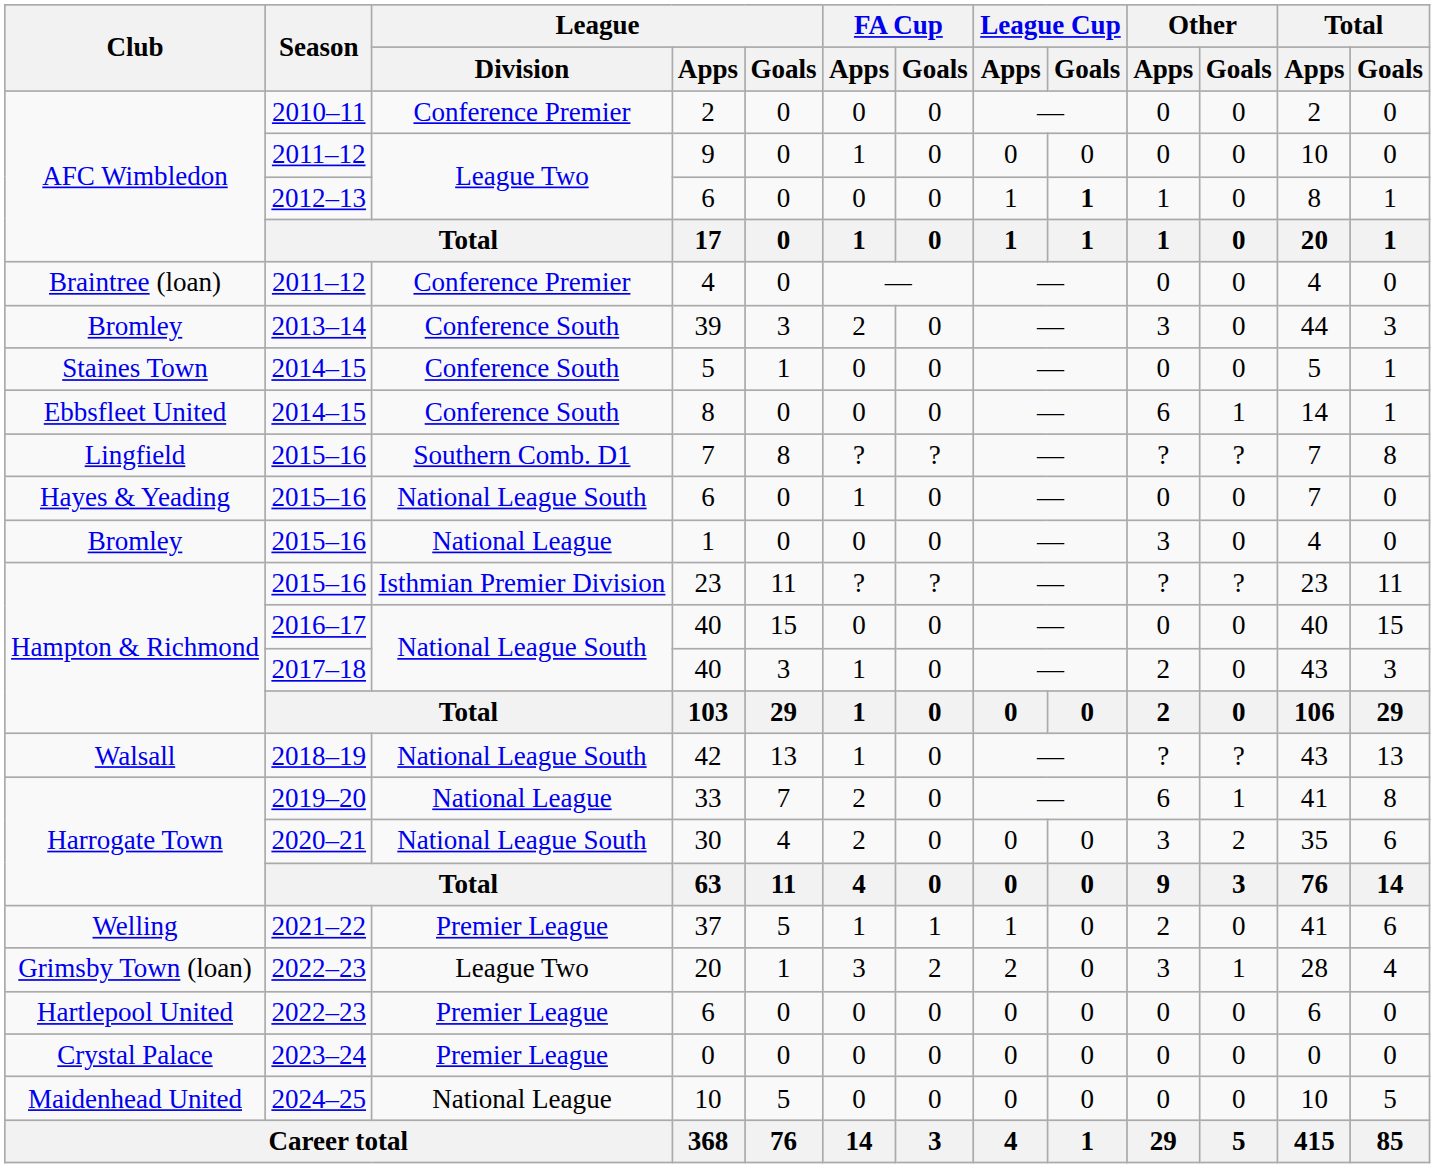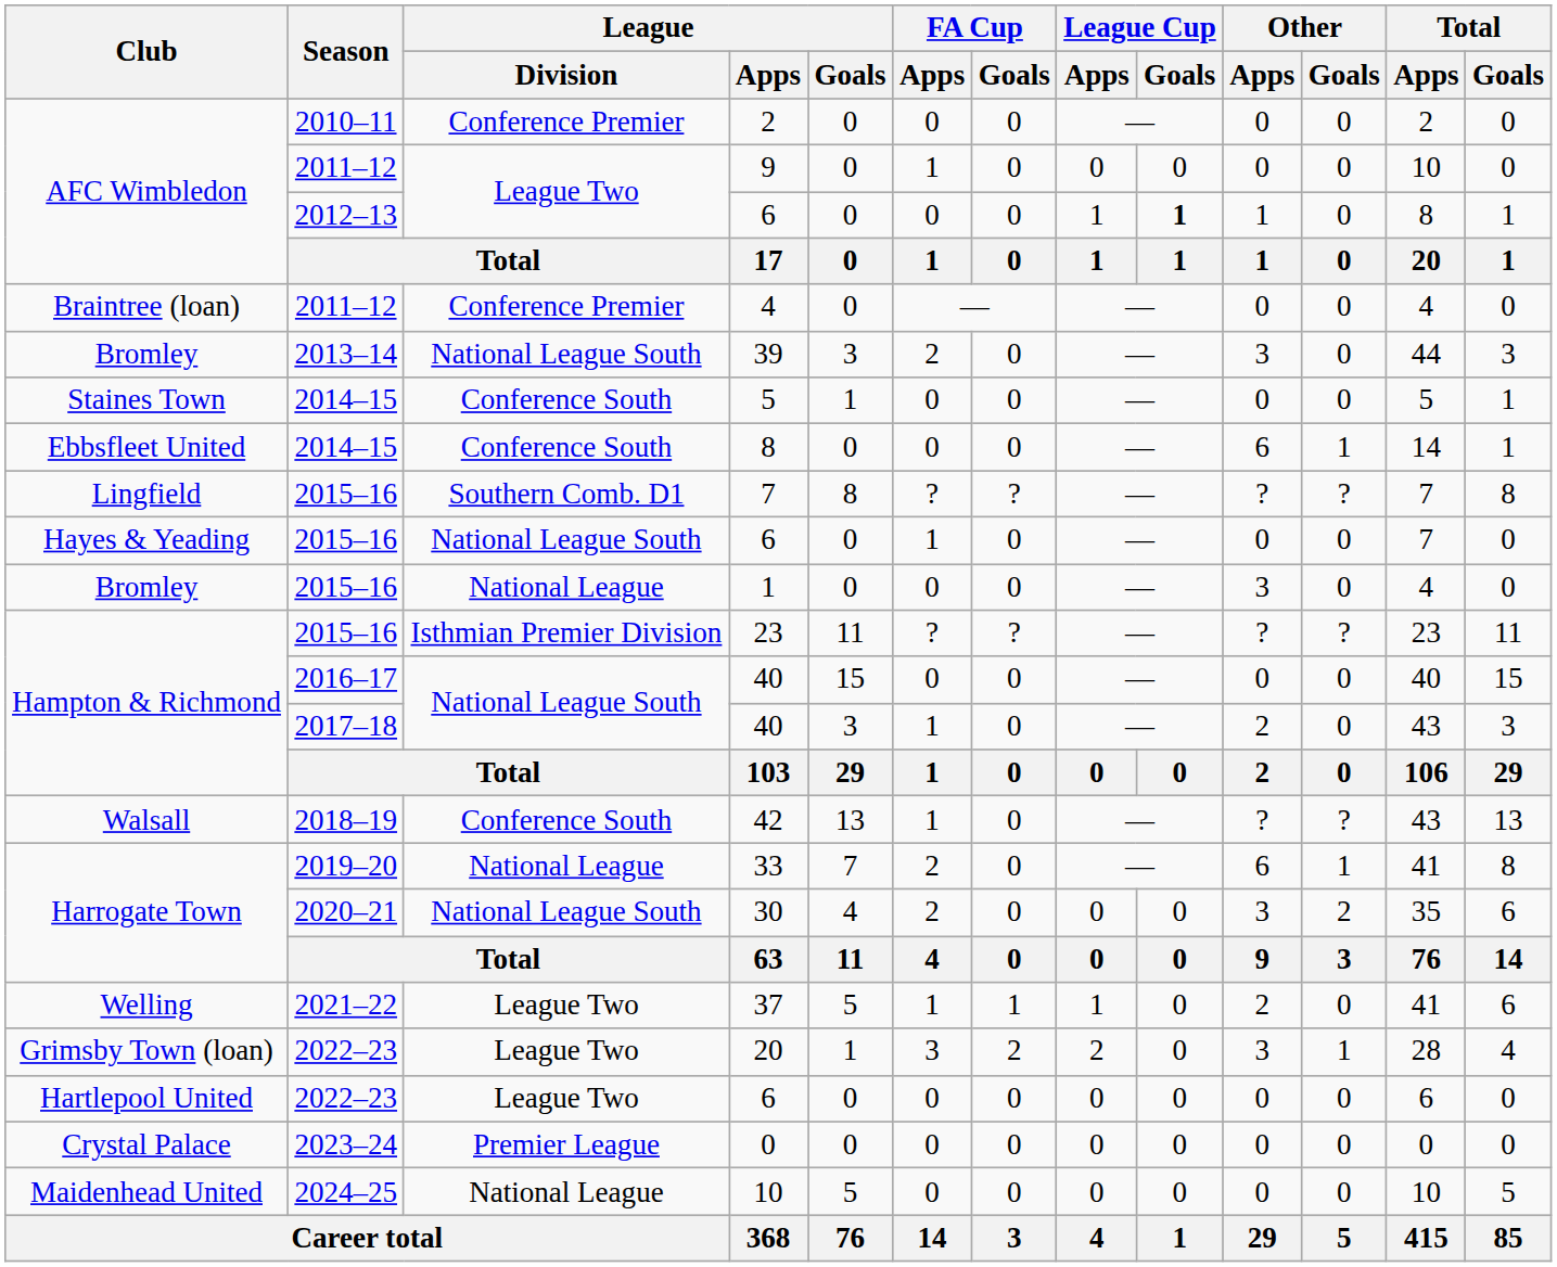 <table class="wikitable" style="text-align:center">
 <tr>
 <th rowspan="2">Club</th>
 <th rowspan="2">Season</th>
 <th colspan="3">League</th>
 <th colspan="2"><a href='#'>FA Cup</a></th>
 <th colspan="2"><a href='#'>League Cup</a></th>
 <th colspan="2">Other</th>
 <th colspan="2">Total</th>
 </tr>
 <tr>
 <th>Division</th>
 <th>Apps</th>
 <th>Goals</th>
 <th>Apps</th>
 <th>Goals</th>
 <th>Apps</th>
 <th>Goals</th>
 <th>Apps</th>
 <th>Goals</th>
 <th>Apps</th>
 <th>Goals</th>
 </tr>
 <tr>
 <td rowspan="4"><a href='#'>AFC Wimbledon</a></td>
 <td><a href='#'>2010–11</a></td>
 <td><a href='#'>Conference Premier</a></td>
 <td>2</td>
 <td>0</td>
 <td>0</td>
 <td>0</td>
 <td colspan="2">—</td>
 <td>0</td>
 <td>0</td>
 <td>2</td>
 <td>0</td>
 </tr>
 <tr>
 <td><a href='#'>2011–12</a></td>
 <td rowspan="2"><a href='#'>League Two</a></td>
 <td>9</td>
 <td>0</td>
 <td>1</td>
 <td>0</td>
 <td>0</td>
 <td>0</td>
 <td>0</td>
 <td>0</td>
 <td>10</td>
 <td>0</td>
 </tr>
 <tr>
 <td><a href='#'>2012–13</a></td>
 <td>6</td>
 <td>0</td>
 <td>0</td>
 <td>0</td>
 <td>1</td>
 <td><strong>1</strong></td>
 <td>1</td>
 <td>0</td>
 <td>8</td>
 <td>1</td>
 </tr>
 <tr>
 <th colspan="2">Total</th>
 <th>17</th>
 <th>0</th>
 <th>1</th>
 <th>0</th>
 <th>1</th>
 <th>1</th>
 <th>1</th>
 <th>0</th>
 <th>20</th>
 <th>1</th>
 </tr>
 <tr>
 <td><a href='#'>Braintree</a> (loan)</td>
 <td><a href='#'>2011–12</a></td>
 <td><a href='#'>Conference Premier</a></td>
 <td>4</td>
 <td>0</td>
 <td colspan="2">—</td>
 <td colspan="2">—</td>
 <td>0</td>
 <td>0</td>
 <td>4</td>
 <td>0</td>
 </tr>
 <tr>
 <td><a href='#'>Bromley</a></td>
 <td><a href='#'>2013–14</a></td>
-<td><a href='#'>Conference South</a></td>
+<td><a href='#'>National League South</a></td>
 <td>39</td>
 <td>3</td>
 <td>2</td>
 <td>0</td>
 <td colspan="2">—</td>
 <td>3</td>
 <td>0</td>
 <td>44</td>
 <td>3</td>
 </tr>
 <tr>
 <td><a href='#'>Staines Town</a></td>
 <td><a href='#'>2014–15</a></td>
 <td><a href='#'>Conference South</a></td>
 <td>5</td>
 <td>1</td>
 <td>0</td>
 <td>0</td>
 <td colspan="2">—</td>
 <td>0</td>
 <td>0</td>
 <td>5</td>
 <td>1</td>
 </tr>
 <tr>
 <td><a href='#'>Ebbsfleet United</a></td>
 <td><a href='#'>2014–15</a></td>
 <td><a href='#'>Conference South</a></td>
 <td>8</td>
 <td>0</td>
 <td>0</td>
 <td>0</td>
 <td colspan="2">—</td>
 <td>6</td>
 <td>1</td>
 <td>14</td>
 <td>1</td>
 </tr>
 <tr>
 <td><a href='#'>Lingfield</a></td>
 <td><a href='#'>2015–16</a></td>
 <td><a href='#'>Southern Comb. D1</a></td>
 <td>7</td>
 <td>8</td>
 <td>?</td>
 <td>?</td>
 <td colspan="2">—</td>
 <td>?</td>
 <td>?</td>
 <td>7</td>
 <td>8</td>
 </tr>
 <tr>
 <td><a href='#'>Hayes & Yeading</a></td>
 <td><a href='#'>2015–16</a></td>
 <td><a href='#'>National League South</a></td>
 <td>6</td>
 <td>0</td>
 <td>1</td>
 <td>0</td>
 <td colspan="2">—</td>
 <td>0</td>
 <td>0</td>
 <td>7</td>
 <td>0</td>
 </tr>
 <tr>
 <td><a href='#'>Bromley</a></td>
 <td><a href='#'>2015–16</a></td>
 <td><a href='#'>National League</a></td>
 <td>1</td>
 <td>0</td>
 <td>0</td>
 <td>0</td>
 <td colspan="2">—</td>
 <td>3</td>
 <td>0</td>
 <td>4</td>
 <td>0</td>
 </tr>
 <tr>
 <td rowspan="4"><a href='#'>Hampton & Richmond</a></td>
 <td><a href='#'>2015–16</a></td>
 <td><a href='#'>Isthmian Premier Division</a></td>
 <td>23</td>
 <td>11</td>
 <td>?</td>
 <td>?</td>
 <td colspan="2">—</td>
 <td>?</td>
 <td>?</td>
 <td>23</td>
 <td>11</td>
 </tr>
 <tr>
 <td><a href='#'>2016–17</a></td>
 <td rowspan="2"><a href='#'>National League South</a></td>
 <td>40</td>
 <td>15</td>
 <td>0</td>
 <td>0</td>
 <td colspan="2">—</td>
 <td>0</td>
 <td>0</td>
 <td>40</td>
 <td>15</td>
 </tr>
 <tr>
 <td><a href='#'>2017–18</a></td>
 <td>40</td>
 <td>3</td>
 <td>1</td>
 <td>0</td>
 <td colspan="2">—</td>
 <td>2</td>
 <td>0</td>
 <td>43</td>
 <td>3</td>
 </tr>
 <tr>
 <th colspan="2">Total</th>
 <th>103</th>
 <th>29</th>
 <th>1</th>
 <th>0</th>
 <th>0</th>
 <th>0</th>
 <th>2</th>
 <th>0</th>
 <th>106</th>
 <th>29</th>
 </tr>
 <tr>
 <td><a href='#'>Walsall</a></td>
 <td><a href='#'>2018–19</a></td>
-<td><a href='#'>National League South</a></td>
+<td><a href='#'>Conference South</a></td>
 <td>42</td>
 <td>13</td>
 <td>1</td>
 <td>0</td>
 <td colspan="2">—</td>
 <td>?</td>
 <td>?</td>
 <td>43</td>
 <td>13</td>
 </tr>
 <tr>
 <td rowspan="3"><a href='#'>Harrogate Town</a></td>
 <td><a href='#'>2019–20</a></td>
 <td><a href='#'>National League</a></td>
 <td>33</td>
 <td>7</td>
 <td>2</td>
 <td>0</td>
 <td colspan="2">—</td>
 <td>6</td>
 <td>1</td>
 <td>41</td>
 <td>8</td>
 </tr>
 <tr>
 <td><a href='#'>2020–21</a></td>
 <td><a href='#'>National League South</a></td>
 <td>30</td>
 <td>4</td>
 <td>2</td>
 <td>0</td>
 <td>0</td>
 <td>0</td>
 <td>3</td>
 <td>2</td>
 <td>35</td>
 <td>6</td>
 </tr>
 <tr>
 <th colspan="2">Total</th>
 <th>63</th>
 <th>11</th>
 <th>4</th>
 <th>0</th>
 <th>0</th>
 <th>0</th>
 <th>9</th>
 <th>3</th>
 <th>76</th>
 <th>14</th>
 </tr>
 <tr>
 <td><a href='#'>Welling</a></td>
 <td><a href='#'>2021–22</a></td>
-<td><a href='#'>Premier League</a></td>
+<td>League Two</td>
 <td>37</td>
 <td>5</td>
 <td>1</td>
 <td>1</td>
 <td>1</td>
 <td>0</td>
 <td>2</td>
 <td>0</td>
 <td>41</td>
 <td>6</td>
 </tr>
 <tr>
 <td><a href='#'>Grimsby Town</a> (loan)</td>
 <td><a href='#'>2022–23</a></td>
 <td>League Two</td>
 <td>20</td>
 <td>1</td>
 <td>3</td>
 <td>2</td>
 <td>2</td>
 <td>0</td>
 <td>3</td>
 <td>1</td>
 <td>28</td>
 <td>4</td>
 </tr>
 <tr>
 <td><a href='#'>Hartlepool United</a></td>
 <td><a href='#'>2022–23</a></td>
-<td><a href='#'>Premier League</a></td>
+<td>League Two</td>
 <td>6</td>
 <td>0</td>
 <td>0</td>
 <td>0</td>
 <td>0</td>
 <td>0</td>
 <td>0</td>
 <td>0</td>
 <td>6</td>
 <td>0</td>
 </tr>
 <tr>
 <td><a href='#'>Crystal Palace</a></td>
 <td><a href='#'>2023–24</a></td>
 <td><a href='#'>Premier League</a></td>
 <td>0</td>
 <td>0</td>
 <td>0</td>
 <td>0</td>
 <td>0</td>
 <td>0</td>
 <td>0</td>
 <td>0</td>
 <td>0</td>
 <td>0</td>
 </tr>
 <tr>
 <td><a href='#'>Maidenhead United</a></td>
 <td><a href='#'>2024–25</a></td>
 <td>National League</td>
 <td>10</td>
 <td>5</td>
 <td>0</td>
 <td>0</td>
 <td>0</td>
 <td>0</td>
 <td>0</td>
 <td>0</td>
 <td>10</td>
 <td>5</td>
 </tr>
 <tr>
 <th colspan="3">Career total</th>
 <th>368</th>
 <th>76</th>
 <th>14</th>
 <th>3</th>
 <th>4</th>
 <th>1</th>
 <th>29</th>
 <th>5</th>
 <th>415</th>
 <th>85</th>
 </tr>
 </table>
